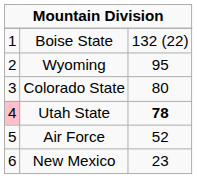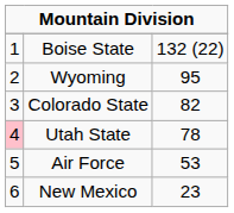 <table class="wikitable">
 <tr align="center">
 <td align="center" Colspan="3"><strong>Mountain Division</strong></td>
 </tr>
 <tr align="center">
 </tr>
 <tr align="center">
 <td>1</td>
 <td>Boise State</td>
 <td>132 (22)</td>
 </tr>
 <tr align="center">
 <td>2</td>
 <td>Wyoming</td>
 <td>95</td>
 </tr>
 <tr align="center">
 <td>3</td>
 <td>Colorado State</td>
-<td>80</td>
+<td>82</td>
 </tr>
 <tr align="center">
 <td style="background: pink;">4</td>
 <td>Utah State</td>
-<td><strong>78</strong></td>
+<td>78</td>
 </tr>
 <tr align="center">
 <td>5</td>
 <td>Air Force</td>
-<td>52</td>
+<td>53</td>
 </tr>
 <tr align="center">
 <td>6</td>
 <td>New Mexico</td>
 <td>23</td>
 </tr>
 </table>
